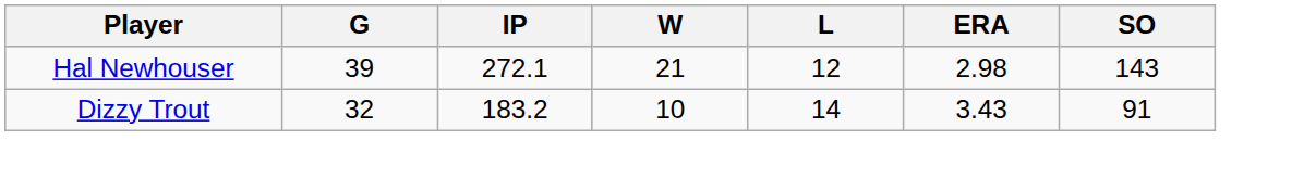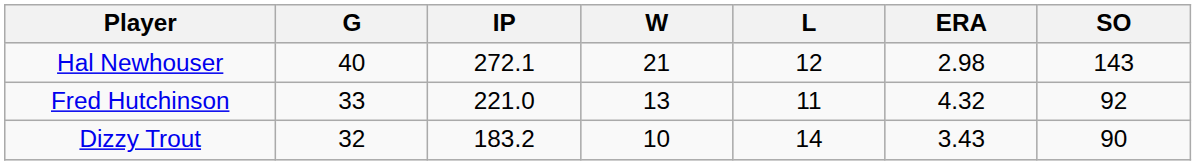 <table class="wikitable sortable">
 <tr>
 <th bgcolor="#DDDDFF" width="16%">Player</th>
 <th bgcolor="#DDDDFF" width="9%">G</th>
 <th bgcolor="#DDDDFF" width="9%">IP</th>
 <th bgcolor="#DDDDFF" width="9%">W</th>
 <th bgcolor="#DDDDFF" width="9%">L</th>
 <th bgcolor="#DDDDFF" width="9%">ERA</th>
 <th bgcolor="#DDDDFF" width="9%">SO</th>
 </tr>
 <tr align="center">
 <td><a href='#'>Hal Newhouser</a></td>
-<td>39</td>
+<td>40</td>
 <td>272.1</td>
 <td>21</td>
 <td>12</td>
 <td>2.98</td>
 <td>143</td>
+</tr>
+<tr align="center">
+<td><a href='#'>Fred Hutchinson</a></td>
+<td>33</td>
+<td>221.0</td>
+<td>13</td>
+<td>11</td>
+<td>4.32</td>
+<td>92</td>
 </tr>
 <tr align="center">
 <td><a href='#'>Dizzy Trout</a></td>
 <td>32</td>
 <td>183.2</td>
 <td>10</td>
 <td>14</td>
 <td>3.43</td>
-<td>91</td>
+<td>90</td>
 </tr>
 </table>
